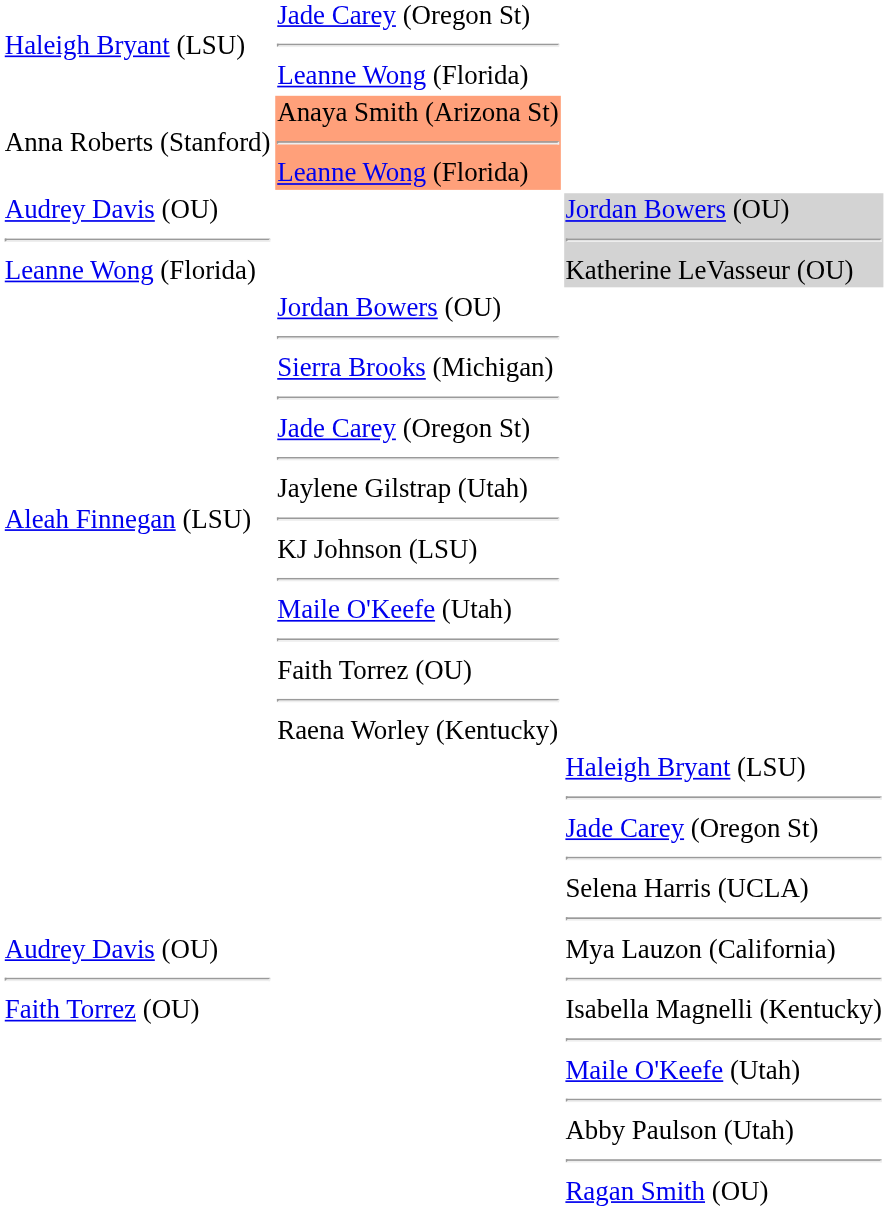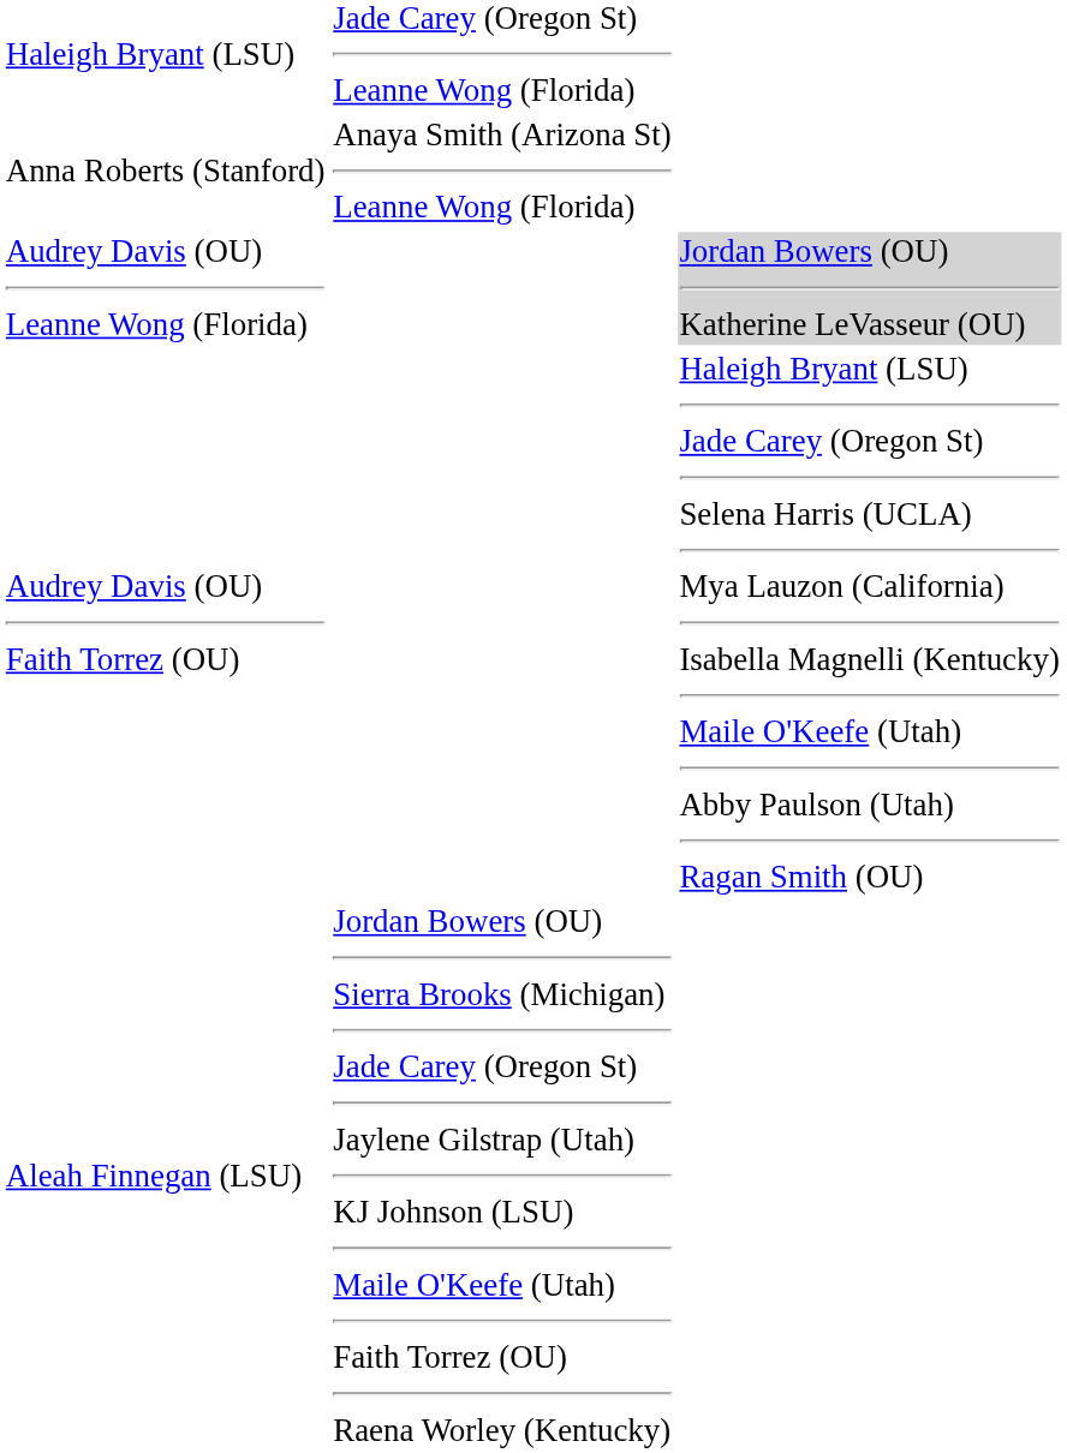 <table>
 <tr>
 <th scope=row style="text-align:left"></th>
 <td><a href='#'>Haleigh Bryant</a> (LSU)</td>
 <td><a href='#'>Jade Carey</a> (Oregon St)<hr><a href='#'>Leanne Wong</a> (Florida)</td>
 <td></td>
 </tr>
 <tr>
 <th scope=row style="text-align:left"></th>
 <td>Anna Roberts (Stanford)</td>
-<td style="background: lightsalmon;">Anaya Smith (Arizona St)<hr><a href='#'>Leanne Wong</a> (Florida)</td>
+<td>Anaya Smith (Arizona St)<hr><a href='#'>Leanne Wong</a> (Florida)</td>
 <td></td>
 </tr>
 <tr>
 <th scope=row style="text-align:left"></th>
 <td><a href='#'>Audrey Davis</a> (OU)<hr><a href='#'>Leanne Wong</a> (Florida)</td>
 <td></td>
 <td style="background: lightgrey;"><a href='#'>Jordan Bowers</a> (OU)<hr>Katherine LeVasseur (OU)</td>
 </tr>
 <tr>
 <th scope=row style="text-align:left"></th>
+<td><a href='#'>Audrey Davis</a> (OU)<hr><a href='#'>Faith Torrez</a> (OU)</td>
+<td></td>
+<td><a href='#'>Haleigh Bryant</a> (LSU)<hr><a href='#'>Jade Carey</a> (Oregon St)<hr>Selena Harris (UCLA)<hr>Mya Lauzon (California)<hr>Isabella Magnelli (Kentucky)<hr><a href='#'>Maile O'Keefe</a> (Utah)<hr>Abby Paulson (Utah)<hr><a href='#'>Ragan Smith</a> (OU)</td>
+</tr>
+<tr>
+<th scope=row style="text-align:left"></th>
 <td><a href='#'>Aleah Finnegan</a> (LSU)</td>
 <td><a href='#'>Jordan Bowers</a> (OU)<hr><a href='#'>Sierra Brooks</a> (Michigan)<hr><a href='#'>Jade Carey</a> (Oregon St)<hr>Jaylene Gilstrap (Utah)<hr>KJ Johnson (LSU)<hr><a href='#'>Maile O'Keefe</a> (Utah)<hr>Faith Torrez (OU)<hr>Raena Worley (Kentucky)</td>
 <td></td>
 </tr>
-<tr>
-<th scope=row style="text-align:left"></th>
-<td><a href='#'>Audrey Davis</a> (OU)<hr><a href='#'>Faith Torrez</a> (OU)</td>
-<td></td>
-<td><a href='#'>Haleigh Bryant</a> (LSU)<hr><a href='#'>Jade Carey</a> (Oregon St)<hr>Selena Harris (UCLA)<hr>Mya Lauzon (California)<hr>Isabella Magnelli (Kentucky)<hr><a href='#'>Maile O'Keefe</a> (Utah)<hr>Abby Paulson (Utah)<hr><a href='#'>Ragan Smith</a> (OU)</td>
-</tr>
 </table>
